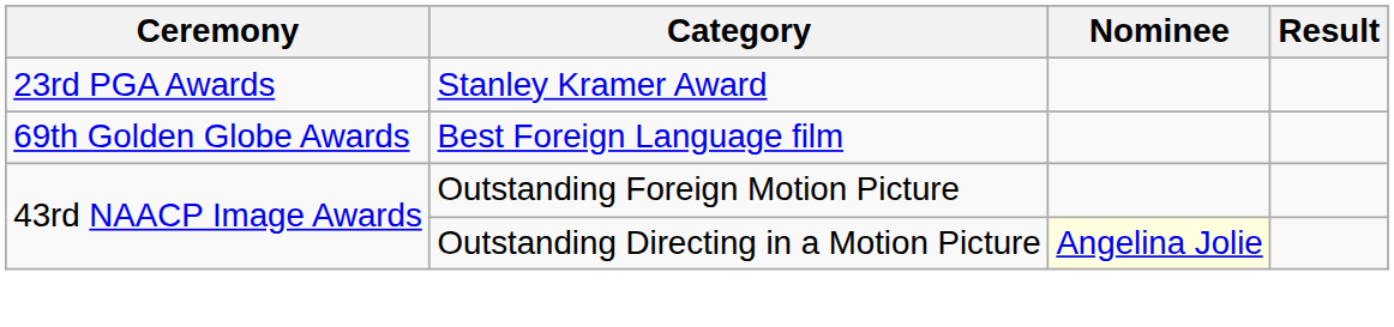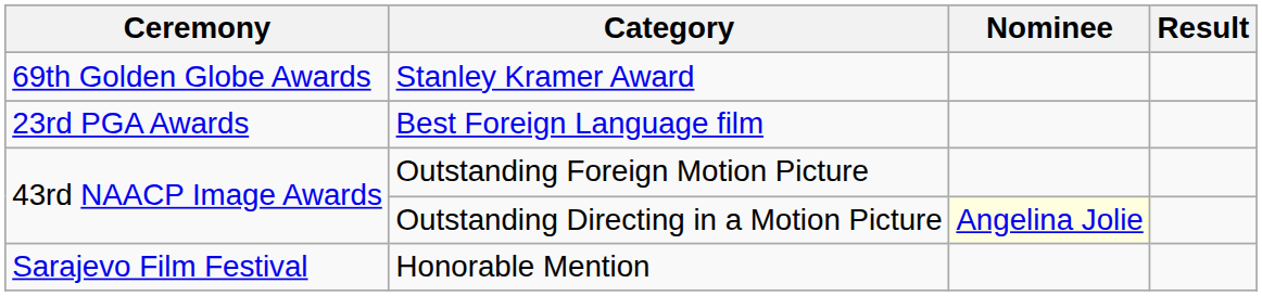 <table class="wikitable">
 <tr>
 <th>Ceremony</th>
 <th>Category</th>
 <th>Nominee</th>
 <th>Result</th>
 </tr>
 <tr>
-<td><a href='#'>23rd PGA Awards</a></td>
+<td><a href='#'>69th Golden Globe Awards</a></td>
 <td><a href='#'>Stanley Kramer Award</a></td>
 <td></td>
 <td></td>
 </tr>
 <tr>
-<td><a href='#'>69th Golden Globe Awards</a></td>
+<td><a href='#'>23rd PGA Awards</a></td>
 <td><a href='#'>Best Foreign Language film</a></td>
 <td></td>
 <td></td>
 </tr>
 <tr>
 <td rowspan=2>43rd <a href='#'>NAACP Image Awards</a></td>
 <td>Outstanding Foreign Motion Picture</td>
 <td></td>
 <td></td>
 </tr>
 <tr>
 <td>Outstanding Directing in a Motion Picture</td>
 <td style="background: lightyellow;"><a href='#'>Angelina Jolie</a></td>
 <td></td>
 </tr>
+<tr>
+<td><a href='#'>Sarajevo Film Festival</a></td>
+<td>Honorable Mention</td>
+<td></td>
+<td></td>
+</tr>
 </table>
